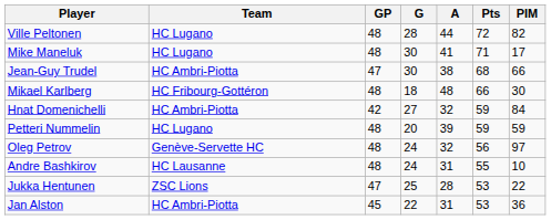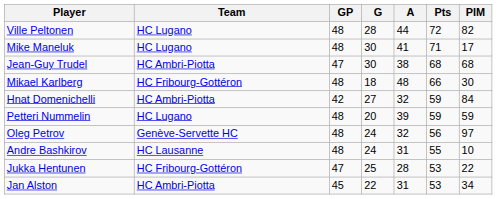 <table class="wikitable">
 <tr>
 <th bgcolor="#DDDDFF" width="20%">Player</th>
 <th bgcolor="#DDDDFF" width="30%">Team</th>
 <th bgcolor="#DDDDFF" width="5%">GP</th>
 <th bgcolor="#DDDDFF" width="5%">G</th>
 <th bgcolor="#DDDDFF" width="5%">A</th>
 <th bgcolor="#DDDDFF" width="5%">Pts</th>
 <th bgcolor="#DDDDFF" width="5%">PIM</th>
 </tr>
 <tr>
 <td><a href='#'>Ville Peltonen</a></td>
 <td><a href='#'>HC Lugano</a></td>
 <td>48</td>
 <td>28</td>
 <td>44</td>
 <td>72</td>
 <td>82</td>
 </tr>
 <tr>
 <td><a href='#'>Mike Maneluk</a></td>
 <td><a href='#'>HC Lugano</a></td>
 <td>48</td>
 <td>30</td>
 <td>41</td>
 <td>71</td>
 <td>17</td>
 </tr>
 <tr>
 <td><a href='#'>Jean-Guy Trudel</a></td>
 <td><a href='#'>HC Ambri-Piotta</a></td>
 <td>47</td>
 <td>30</td>
 <td>38</td>
 <td>68</td>
-<td>66</td>
+<td>68</td>
 </tr>
 <tr>
 <td><a href='#'>Mikael Karlberg</a></td>
 <td><a href='#'>HC Fribourg-Gottéron</a></td>
 <td>48</td>
 <td>18</td>
 <td>48</td>
 <td>66</td>
 <td>30</td>
 </tr>
 <tr>
 <td><a href='#'>Hnat Domenichelli</a></td>
 <td><a href='#'>HC Ambri-Piotta</a></td>
 <td>42</td>
 <td>27</td>
 <td>32</td>
 <td>59</td>
 <td>84</td>
 </tr>
 <tr>
 <td><a href='#'>Petteri Nummelin</a></td>
 <td><a href='#'>HC Lugano</a></td>
 <td>48</td>
 <td>20</td>
 <td>39</td>
 <td>59</td>
 <td>59</td>
 </tr>
 <tr>
 <td><a href='#'>Oleg Petrov</a></td>
 <td><a href='#'>Genève-Servette HC</a></td>
 <td>48</td>
 <td>24</td>
 <td>32</td>
 <td>56</td>
 <td>97</td>
 </tr>
 <tr>
 <td><a href='#'>Andre Bashkirov</a></td>
 <td><a href='#'>HC Lausanne</a></td>
 <td>48</td>
 <td>24</td>
 <td>31</td>
 <td>55</td>
 <td>10</td>
 </tr>
 <tr>
 <td><a href='#'>Jukka Hentunen</a></td>
-<td><a href='#'>ZSC Lions</a></td>
+<td><a href='#'>HC Fribourg-Gottéron</a></td>
 <td>47</td>
 <td>25</td>
 <td>28</td>
 <td>53</td>
 <td>22</td>
 </tr>
 <tr>
 <td><a href='#'>Jan Alston</a></td>
 <td><a href='#'>HC Ambri-Piotta</a></td>
 <td>45</td>
 <td>22</td>
 <td>31</td>
 <td>53</td>
-<td>36</td>
+<td>34</td>
 </tr>
 </table>
